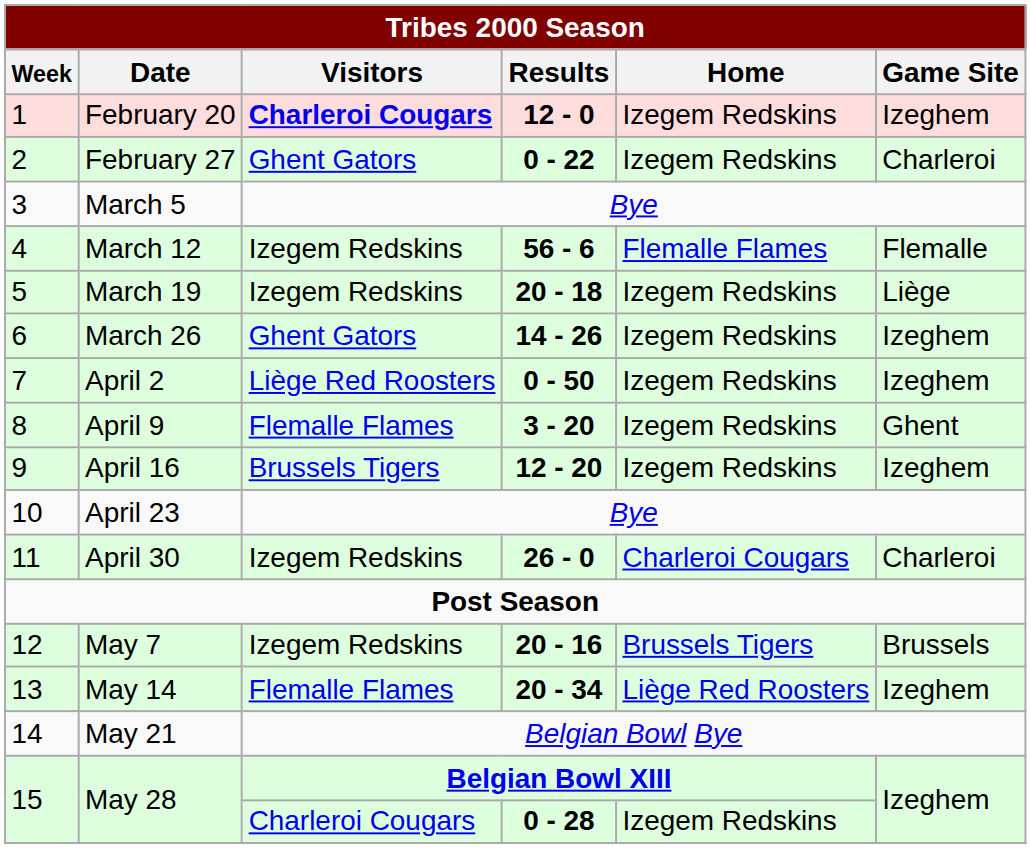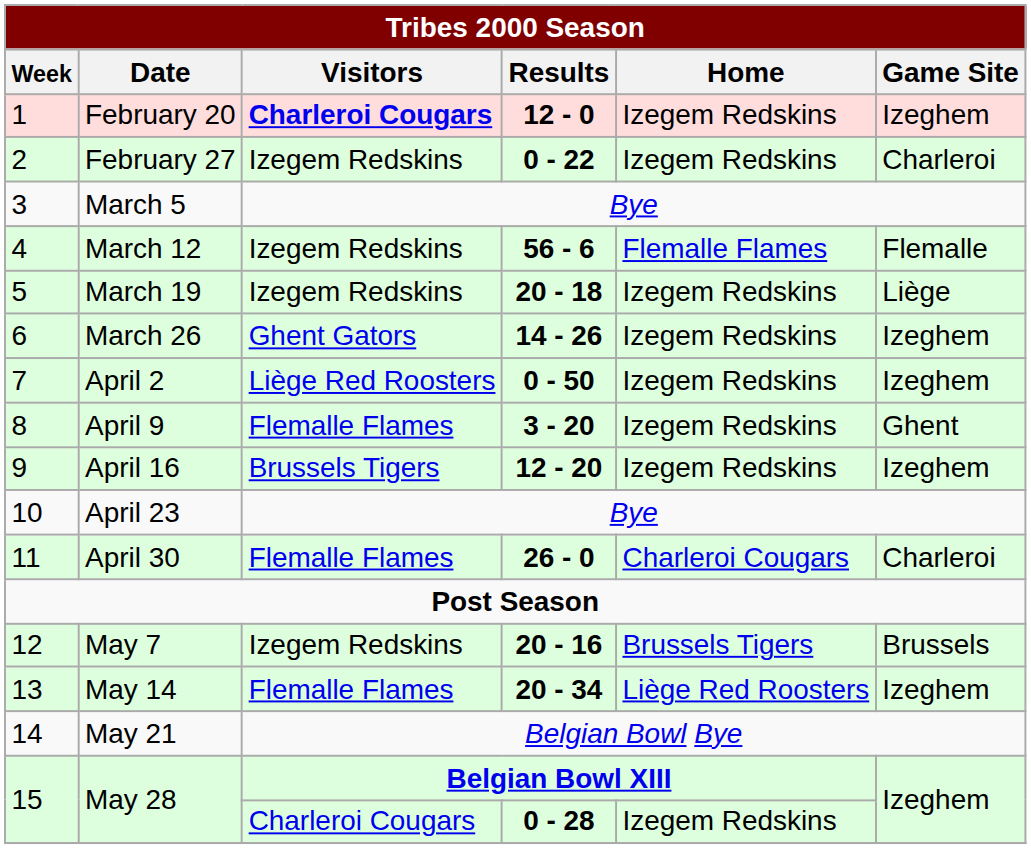 <table class="wikitable" style="font-size:90%">
 <tr>
 <th style="background-color:maroon;color:white;" colspan=7>Tribes 2000 Season</th>
 </tr>
 <tr>
 <th><small>Week</small></th>
 <th>Date</th>
 <th>Visitors</th>
 <th>Results</th>
 <th>Home</th>
 <th>Game Site</th>
 </tr>
 <tr width="23%" style="background: #ffdddd;">
 <td>1</td>
 <td>February 20</td>
 <td><strong><a href='#'>Charleroi Cougars</a></strong></td>
 <td align=center><strong>12 - 0</strong></td>
 <td>Izegem Redskins</td>
 <td>Izeghem</td>
 </tr>
 <tr width="23%" style="background: #ddffdd;">
 <td>2</td>
 <td>February 27</td>
-<td><a href='#'>Ghent Gators</a></td>
+<td>Izegem Redskins</td>
 <td align=center><strong>0 - 22</strong></td>
 <td>Izegem Redskins</td>
 <td>Charleroi</td>
 </tr>
 <tr width="23%">
 <td>3</td>
 <td>March 5</td>
 <td colspan="5" align="center"><em><a href='#'>Bye</a></em></td>
 </tr>
 <tr width="23%" style="background: #ddffdd;">
 <td>4</td>
 <td>March 12</td>
 <td>Izegem Redskins</td>
 <td align=center><strong>56 - 6</strong></td>
 <td><a href='#'>Flemalle Flames</a></td>
 <td>Flemalle</td>
 </tr>
 <tr width="23%" style="background: #ddffdd;">
 <td>5</td>
 <td>March 19</td>
 <td>Izegem Redskins</td>
 <td align=center><strong>20 - 18</strong></td>
 <td>Izegem Redskins</td>
 <td>Liège</td>
 </tr>
 <tr width="23%" style="background: #ddffdd;">
 <td>6</td>
 <td>March 26</td>
 <td><a href='#'>Ghent Gators</a></td>
 <td align=center><strong>14 - 26</strong></td>
 <td>Izegem Redskins</td>
 <td>Izeghem</td>
 </tr>
 <tr width="23%" style="background: #ddffdd;">
 <td>7</td>
 <td>April 2</td>
 <td><a href='#'>Liège Red Roosters</a></td>
 <td align=center><strong>0 - 50</strong></td>
 <td>Izegem Redskins</td>
 <td>Izeghem</td>
 </tr>
 <tr width="23%" style="background: #ddffdd;">
 <td>8</td>
 <td>April 9</td>
 <td><a href='#'>Flemalle Flames</a></td>
 <td align=center><strong>3 - 20</strong></td>
 <td>Izegem Redskins</td>
 <td>Ghent</td>
 </tr>
 <tr width="23%" style="background: #ddffdd;">
 <td>9</td>
 <td>April 16</td>
 <td><a href='#'>Brussels Tigers</a></td>
 <td align=center><strong>12 - 20</strong></td>
 <td>Izegem Redskins</td>
 <td>Izeghem</td>
 </tr>
 <tr width="23%">
 <td>10</td>
 <td>April 23</td>
 <td colspan="5" align="center"><em><a href='#'>Bye</a></em></td>
 </tr>
 <tr width="23%" style="background: #ddffdd;">
 <td>11</td>
 <td>April 30</td>
-<td>Izegem Redskins</td>
+<td><a href='#'>Flemalle Flames</a></td>
 <td align=center><strong>26 - 0</strong></td>
 <td><a href='#'>Charleroi Cougars</a></td>
 <td>Charleroi</td>
 </tr>
 <tr>
 <td colspan="8" align="center"><strong>Post Season</strong></td>
 </tr>
 <tr width="23%" style="background: #ddffdd;">
 <td>12</td>
 <td>May 7</td>
 <td>Izegem Redskins</td>
 <td align=center><strong>20 - 16</strong></td>
 <td><a href='#'>Brussels Tigers</a></td>
 <td>Brussels</td>
 </tr>
 <tr width="23%" style="background: #ddffdd;">
 <td>13</td>
 <td>May 14</td>
 <td><a href='#'>Flemalle Flames</a></td>
 <td align=center><strong>20 - 34</strong></td>
 <td><a href='#'>Liège Red Roosters</a></td>
 <td>Izeghem</td>
 </tr>
 <tr width="23%">
 <td>14</td>
 <td>May 21</td>
 <td colspan="5" align="center"><em><a href='#'>Belgian Bowl</a></em> <em><a href='#'>Bye</a></em></td>
 </tr>
 <tr width="23%" style="background: #ddffdd;">
 <td rowspan=2>15</td>
 <td rowspan=2>May 28</td>
 <td colspan="3" align="center"><strong><a href='#'>Belgian Bowl XIII</a></strong></td>
 <td rowspan=2>Izeghem</td>
 </tr>
 <tr width="23%" style="background: #ddffdd;">
 <td><a href='#'>Charleroi Cougars</a></td>
 <td align=center><strong>0 - 28</strong></td>
 <td>Izegem Redskins</td>
 </tr>
 <tr>
 </tr>
 </table>
